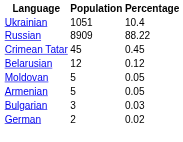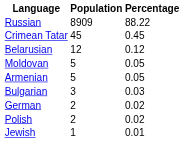 <table align="center" class="standard">
 <tr>
 <th>Language</th>
 <th>Population</th>
 <th>Percentage</th>
-</tr>
-<tr>
-<td><a href='#'>Ukrainian</a></td>
-<td>1051</td>
-<td>10.4</td>
 </tr>
 <tr>
 <td><a href='#'>Russian</a></td>
 <td>8909</td>
 <td>88.22</td>
 </tr>
 <tr>
 <td><a href='#'>Crimean Tatar</a></td>
 <td>45</td>
 <td>0.45</td>
 </tr>
 <tr>
 <td><a href='#'>Belarusian</a></td>
 <td>12</td>
 <td>0.12</td>
 </tr>
 <tr>
 <td><a href='#'>Moldovan</a></td>
 <td>5</td>
 <td>0.05</td>
 </tr>
 <tr>
 <td><a href='#'>Armenian</a></td>
 <td>5</td>
 <td>0.05</td>
 </tr>
 <tr>
 <td><a href='#'>Bulgarian</a></td>
 <td>3</td>
 <td>0.03</td>
 </tr>
 <tr>
 <td><a href='#'>German</a></td>
 <td>2</td>
 <td>0.02</td>
 </tr>
 <tr>
+<td><a href='#'>Polish</a></td>
+<td>2</td>
+<td>0.02</td>
+</tr>
+<tr>
+<td><a href='#'>Jewish</a></td>
+<td>1</td>
+<td>0.01</td>
+</tr>
+<tr>
 </tr>
 </table>
